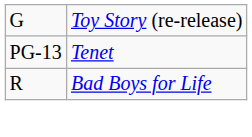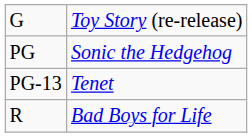 <table class="wikitable sortable" style="margin:auto; margin:auto;">
 <tr>
 <td>G</td>
 <td><em><a href='#'>Toy Story</a></em> (re-release)</td>
+</tr>
+<tr>
+<td>PG</td>
+<td><em><a href='#'>Sonic the Hedgehog</a></em></td>
 </tr>
 <tr>
 <td>PG-13</td>
 <td><em><a href='#'>Tenet</a></em></td>
 </tr>
 <tr>
 <td>R</td>
 <td><em><a href='#'>Bad Boys for Life</a></em></td>
 </tr>
 </table>
